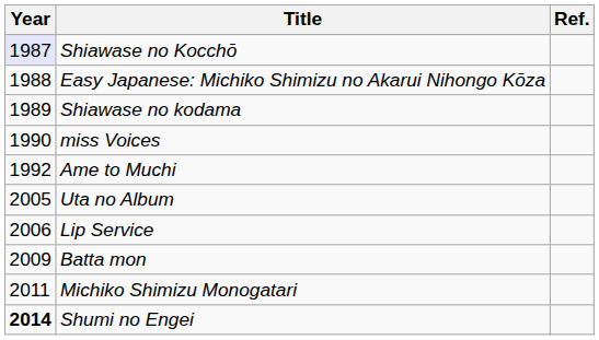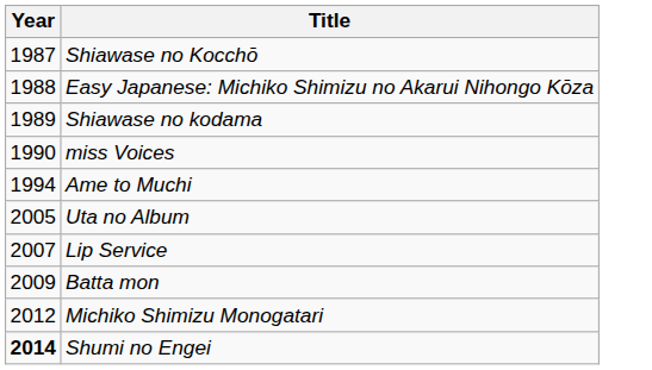 <table class="wikitable">
 <tr>
 <th>Year</th>
 <th>Title</th>
-<th>Ref.</th>
 </tr>
 <tr>
-<td style="background: lavender;">1987</td>
+<td>1987</td>
 <td><em>Shiawase no Kocchō</em></td>
-<td></td>
 </tr>
 <tr>
 <td>1988</td>
 <td><em>Easy Japanese: Michiko Shimizu no Akarui Nihongo Kōza</em></td>
-<td></td>
 </tr>
 <tr>
 <td>1989</td>
 <td><em>Shiawase no kodama</em></td>
-<td></td>
 </tr>
 <tr>
 <td>1990</td>
 <td><em>miss Voices</em></td>
-<td></td>
 </tr>
 <tr>
-<td>1992</td>
+<td>1994</td>
 <td><em>Ame to Muchi</em></td>
-<td></td>
 </tr>
 <tr>
 <td>2005</td>
 <td><em>Uta no Album</em></td>
-<td></td>
 </tr>
 <tr>
-<td>2006</td>
+<td>2007</td>
 <td><em>Lip Service</em></td>
-<td></td>
 </tr>
 <tr>
 <td>2009</td>
 <td><em>Batta mon</em></td>
-<td></td>
 </tr>
 <tr>
-<td>2011</td>
+<td>2012</td>
 <td><em>Michiko Shimizu Monogatari</em></td>
-<td></td>
 </tr>
 <tr>
 <td><strong>2014</strong></td>
 <td><em>Shumi no Engei</em></td>
-<td></td>
 </tr>
 </table>
